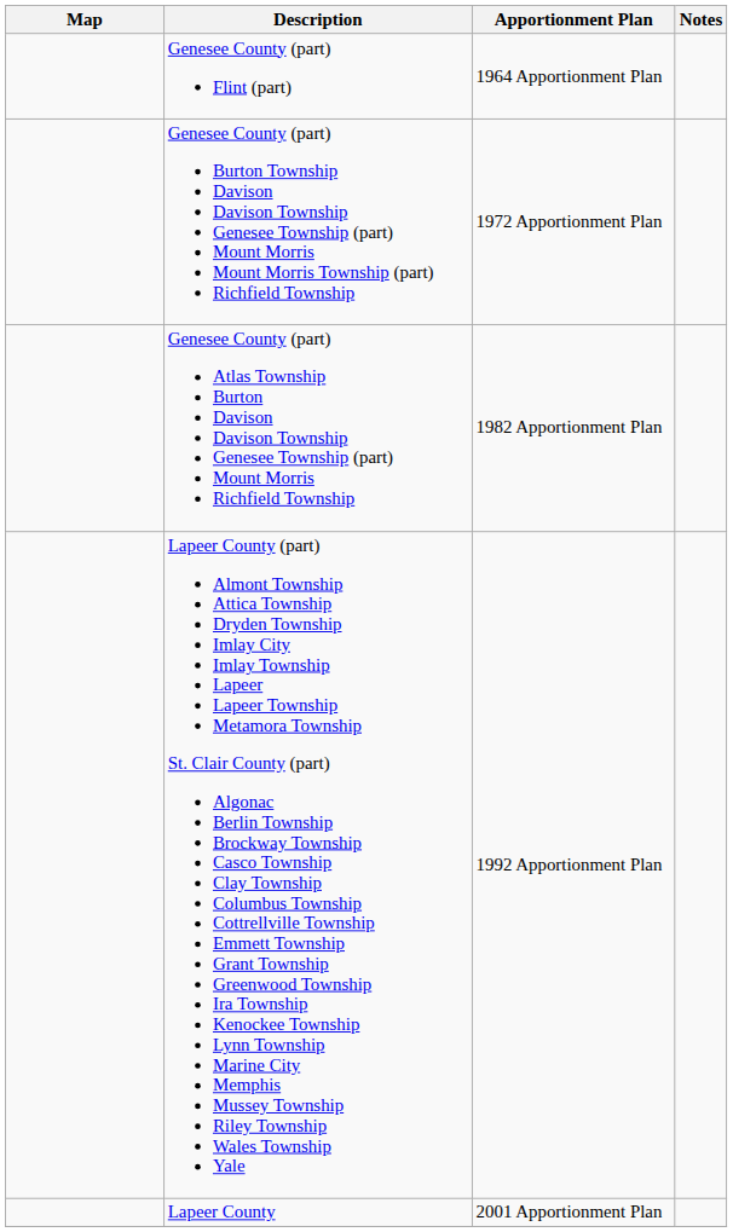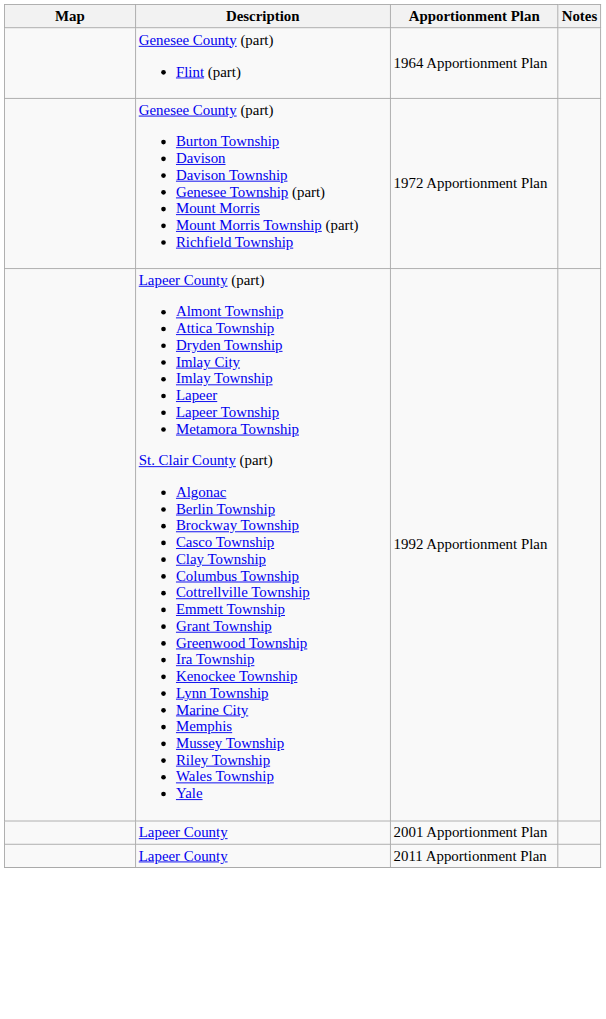 <table class="wikitable sortable">
 <tr>
 <th style="width:100pt;">Map</th>
 <th style="width:200pt;">Description</th>
 <th style="width:130pt;">Apportionment Plan</th>
 <th style="width:15pt;">Notes</th>
 </tr>
 <tr>
 <td></td>
 <td><a href='#'>Genesee County</a> (part)<br><ul><li><a href='#'>Flint</a> (part)</li></ul></td>
 <td>1964 Apportionment Plan</td>
 <td></td>
 </tr>
 <tr>
 <td></td>
 <td><a href='#'>Genesee County</a> (part)<br><ul><li><a href='#'>Burton Township</a></li><li><a href='#'>Davison</a></li><li><a href='#'>Davison Township</a></li><li><a href='#'>Genesee Township</a> (part)</li><li><a href='#'>Mount Morris</a></li><li><a href='#'>Mount Morris Township</a> (part)</li><li><a href='#'>Richfield Township</a></li></ul></td>
 <td>1972 Apportionment Plan</td>
 <td></td>
 </tr>
 <tr>
 <td></td>
-<td><a href='#'>Genesee County</a> (part)<br><ul><li><a href='#'>Atlas Township</a></li><li><a href='#'>Burton</a></li><li><a href='#'>Davison</a></li><li><a href='#'>Davison Township</a></li><li><a href='#'>Genesee Township</a> (part)</li><li><a href='#'>Mount Morris</a></li><li><a href='#'>Richfield Township</a></li></ul></td>
-<td>1982 Apportionment Plan</td>
-<td></td>
-</tr>
-<tr>
-<td></td>
 <td><a href='#'>Lapeer County</a> (part)<br><ul><li><a href='#'>Almont Township</a></li><li><a href='#'>Attica Township</a></li><li><a href='#'>Dryden Township</a></li><li><a href='#'>Imlay City</a></li><li><a href='#'>Imlay Township</a></li><li><a href='#'>Lapeer</a></li><li><a href='#'>Lapeer Township</a></li><li><a href='#'>Metamora Township</a></li></ul><a href='#'>St. Clair County</a> (part)<ul><li><a href='#'>Algonac</a></li><li><a href='#'>Berlin Township</a></li><li><a href='#'>Brockway Township</a></li><li><a href='#'>Casco Township</a></li><li><a href='#'>Clay Township</a></li><li><a href='#'>Columbus Township</a></li><li><a href='#'>Cottrellville Township</a></li><li><a href='#'>Emmett Township</a></li><li><a href='#'>Grant Township</a></li><li><a href='#'>Greenwood Township</a></li><li><a href='#'>Ira Township</a></li><li><a href='#'>Kenockee Township</a></li><li><a href='#'>Lynn Township</a></li><li><a href='#'>Marine City</a></li><li><a href='#'>Memphis</a></li><li><a href='#'>Mussey Township</a></li><li><a href='#'>Riley Township</a></li><li><a href='#'>Wales Township</a></li><li><a href='#'>Yale</a></li></ul></td>
 <td>1992 Apportionment Plan</td>
 <td></td>
 </tr>
 <tr>
 <td></td>
 <td><a href='#'>Lapeer County</a></td>
 <td>2001 Apportionment Plan</td>
 <td></td>
 </tr>
 <tr>
+<td></td>
+<td><a href='#'>Lapeer County</a></td>
+<td>2011 Apportionment Plan</td>
+<td></td>
+</tr>
+<tr>
 </tr>
 </table>
